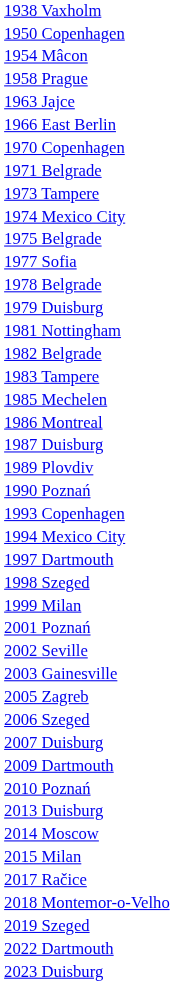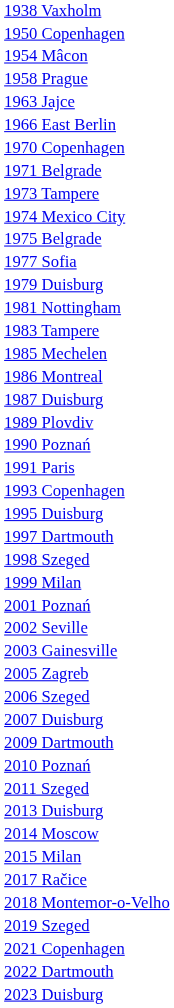 <table>
 <tr>
 <td><a href='#'>1938 Vaxholm</a></td>
 <td></td>
 <td></td>
 <td></td>
 </tr>
 <tr>
 <td><a href='#'>1950 Copenhagen</a></td>
 <td></td>
 <td></td>
 <td></td>
 </tr>
 <tr>
 <td><a href='#'>1954 Mâcon</a></td>
 <td></td>
 <td></td>
 <td></td>
 </tr>
 <tr>
 <td><a href='#'>1958 Prague</a></td>
 <td></td>
 <td></td>
 <td></td>
 </tr>
 <tr>
 <td><a href='#'>1963 Jajce</a></td>
 <td></td>
 <td></td>
 <td></td>
 </tr>
 <tr>
 <td><a href='#'>1966 East Berlin</a></td>
 <td></td>
 <td></td>
 <td></td>
 </tr>
 <tr>
 <td><a href='#'>1970 Copenhagen</a></td>
 <td></td>
 <td></td>
 <td></td>
 </tr>
 <tr>
 <td><a href='#'>1971 Belgrade</a></td>
 <td></td>
 <td></td>
 <td></td>
 </tr>
 <tr>
 <td><a href='#'>1973 Tampere</a></td>
 <td></td>
 <td></td>
 <td></td>
 </tr>
 <tr>
 <td><a href='#'>1974 Mexico City</a></td>
 <td></td>
 <td></td>
 <td></td>
 </tr>
 <tr>
 <td><a href='#'>1975 Belgrade</a></td>
 <td></td>
 <td></td>
 <td></td>
 </tr>
 <tr>
 <td><a href='#'>1977 Sofia</a></td>
 <td></td>
 <td></td>
 <td></td>
 </tr>
 <tr>
-<td><a href='#'>1978 Belgrade</a></td>
-<td></td>
-<td></td>
-<td></td>
-</tr>
-<tr>
 <td><a href='#'>1979 Duisburg</a></td>
 <td></td>
 <td></td>
 <td></td>
 </tr>
 <tr>
 <td><a href='#'>1981 Nottingham</a></td>
-<td></td>
-<td></td>
-<td></td>
-</tr>
-<tr>
-<td><a href='#'>1982 Belgrade</a></td>
 <td></td>
 <td></td>
 <td></td>
 </tr>
 <tr>
 <td><a href='#'>1983 Tampere</a></td>
 <td></td>
 <td></td>
 <td></td>
 </tr>
 <tr>
 <td><a href='#'>1985 Mechelen</a></td>
 <td></td>
 <td></td>
 <td></td>
 </tr>
 <tr>
 <td><a href='#'>1986 Montreal</a></td>
 <td></td>
 <td></td>
 <td></td>
 </tr>
 <tr>
 <td><a href='#'>1987 Duisburg</a></td>
 <td></td>
 <td></td>
 <td></td>
 </tr>
 <tr>
 <td><a href='#'>1989 Plovdiv</a></td>
 <td></td>
 <td></td>
 <td></td>
 </tr>
 <tr>
 <td><a href='#'>1990 Poznań</a></td>
 <td></td>
 <td></td>
 <td></td>
 </tr>
 <tr>
+<td><a href='#'>1991 Paris</a></td>
+<td></td>
+<td></td>
+<td></td>
+</tr>
+<tr>
 <td><a href='#'>1993 Copenhagen</a></td>
 <td></td>
 <td></td>
 <td></td>
 </tr>
 <tr>
-<td><a href='#'>1994 Mexico City</a></td>
+<td><a href='#'>1995 Duisburg</a></td>
 <td></td>
 <td></td>
 <td></td>
 </tr>
 <tr>
 <td><a href='#'>1997 Dartmouth</a></td>
 <td></td>
 <td></td>
 <td></td>
 </tr>
 <tr>
 <td><a href='#'>1998 Szeged</a></td>
 <td></td>
 <td></td>
 <td></td>
 </tr>
 <tr>
 <td><a href='#'>1999 Milan</a></td>
 <td></td>
 <td></td>
 <td></td>
 </tr>
 <tr>
 <td><a href='#'>2001 Poznań</a></td>
 <td></td>
 <td></td>
 <td></td>
 </tr>
 <tr>
 <td><a href='#'>2002 Seville</a></td>
 <td></td>
 <td></td>
 <td></td>
 </tr>
 <tr>
 <td><a href='#'>2003 Gainesville</a></td>
 <td></td>
 <td></td>
 <td></td>
 </tr>
 <tr>
 <td><a href='#'>2005 Zagreb</a></td>
 <td></td>
 <td></td>
 <td></td>
 </tr>
 <tr>
 <td><a href='#'>2006 Szeged</a></td>
 <td></td>
 <td></td>
 <td></td>
 </tr>
 <tr>
 <td><a href='#'>2007 Duisburg</a></td>
 <td></td>
 <td></td>
 <td></td>
 </tr>
 <tr>
 <td><a href='#'>2009 Dartmouth</a></td>
 <td></td>
 <td></td>
 <td></td>
 </tr>
 <tr>
 <td><a href='#'>2010 Poznań</a></td>
 <td></td>
 <td></td>
 <td></td>
 </tr>
 <tr>
+<td><a href='#'>2011 Szeged</a></td>
+<td></td>
+<td></td>
+<td></td>
+</tr>
+<tr>
 <td><a href='#'>2013 Duisburg</a></td>
 <td></td>
 <td></td>
 <td></td>
 </tr>
 <tr>
 <td><a href='#'>2014 Moscow</a></td>
 <td></td>
 <td></td>
 <td></td>
 </tr>
 <tr>
 <td><a href='#'>2015 Milan</a></td>
 <td></td>
 <td></td>
 <td></td>
 </tr>
 <tr>
 <td><a href='#'>2017 Račice</a></td>
 <td></td>
 <td></td>
 <td></td>
 </tr>
 <tr>
 <td><a href='#'>2018 Montemor-o-Velho</a></td>
 <td></td>
 <td></td>
 <td></td>
 </tr>
 <tr>
 <td><a href='#'>2019 Szeged</a></td>
 <td></td>
 <td></td>
 <td></td>
 </tr>
 <tr>
+<td><a href='#'>2021 Copenhagen</a></td>
+<td></td>
+<td></td>
+<td></td>
+</tr>
+<tr>
 <td><a href='#'>2022 Dartmouth</a></td>
 <td></td>
 <td></td>
 <td></td>
 </tr>
 <tr>
 <td><a href='#'>2023 Duisburg</a></td>
 <td></td>
 <td></td>
 <td></td>
 </tr>
 </table>
